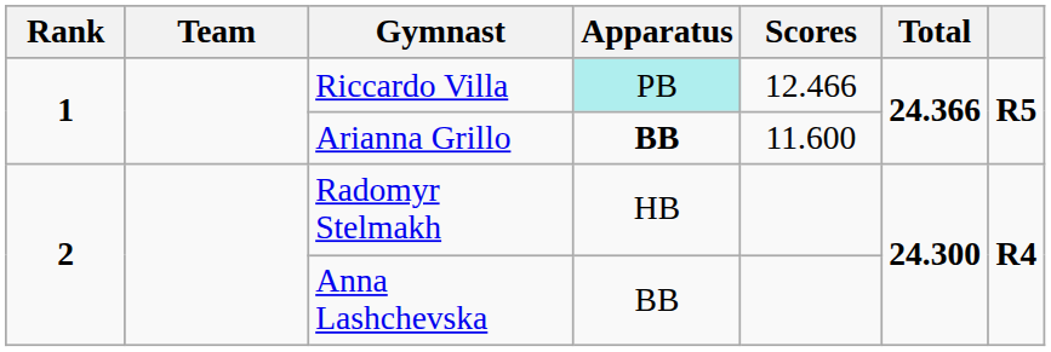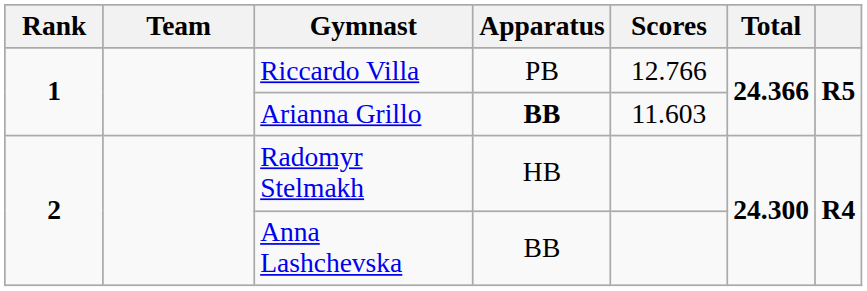 <table style="text-align:center;" class="wikitable sortable">
 <tr>
 <th scope="col" style="width:50px;">Rank</th>
 <th scope="col" style="width:80px;">Team</th>
 <th scope="col" style="width:120px;">Gymnast</th>
 <th scope="col" style="width:20px;">Apparatus</th>
 <th scope="col" style="width:60px;">Scores</th>
 <th>Total</th>
 <th></th>
 </tr>
 <tr>
 <td rowspan="2"><strong>1</strong></td>
 <td rowspan="2" align="left"></td>
 <td align="left"><a href='#'>Riccardo Villa</a></td>
-<td style="background: paleturquoise;">PB</td>
-<td>12.466</td>
+<td>PB</td>
+<td>12.766</td>
 <td rowspan="2"><strong>24.366</strong></td>
 <td rowspan="2"><strong>R5</strong></td>
 </tr>
 <tr>
 <td align="left"><a href='#'>Arianna Grillo</a></td>
 <td><strong>BB</strong></td>
-<td>11.600</td>
+<td>11.603</td>
 </tr>
 <tr>
 <td rowspan="2"><strong>2</strong></td>
 <td rowspan="2" align="left"></td>
 <td align="left"><a href='#'>Radomyr Stelmakh</a></td>
 <td>HB</td>
 <td></td>
 <td rowspan="2"><strong>24.300</strong></td>
 <td rowspan="2"><strong>R4</strong></td>
 </tr>
 <tr>
 <td align="left"><a href='#'>Anna Lashchevska</a></td>
 <td>BB</td>
 <td></td>
 </tr>
 </table>
